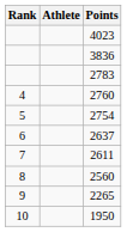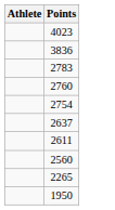 <table class="wikitable" style="font-size:95%; text-align:center;">
 <tr>
-<th>Rank</th>
 <th>Athlete</th>
 <th>Points</th>
 </tr>
 <tr>
-<td></td>
 <td align=left></td>
 <td align="center">4023</td>
 </tr>
 <tr>
-<td></td>
 <td align=left></td>
 <td align="center">3836</td>
 </tr>
 <tr>
-<td></td>
 <td align=left></td>
 <td align="center">2783</td>
 </tr>
 <tr>
-<td>4</td>
 <td align=left></td>
 <td align="center">2760</td>
 </tr>
 <tr>
-<td>5</td>
 <td align=left></td>
 <td align="center">2754</td>
 </tr>
 <tr>
-<td>6</td>
 <td align=left></td>
 <td align="center">2637</td>
 </tr>
 <tr>
-<td>7</td>
 <td align=left></td>
 <td align="center">2611</td>
 </tr>
 <tr>
-<td>8</td>
 <td align=left></td>
 <td align="center">2560</td>
 </tr>
 <tr>
-<td>9</td>
 <td align=left></td>
 <td align="center">2265</td>
 </tr>
 <tr>
-<td>10</td>
 <td align=left></td>
 <td align="center">1950</td>
 </tr>
 </table>
